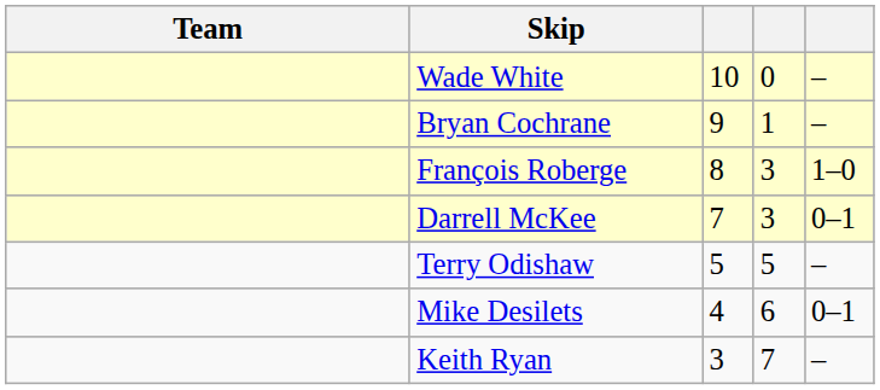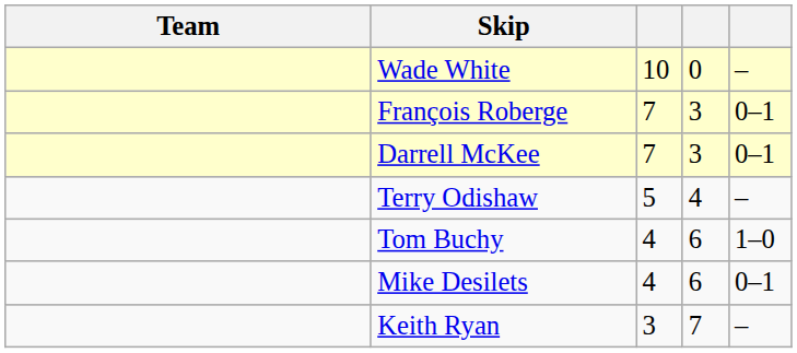 <table class="wikitable">
 <tr>
 <th width=210>Team</th>
 <th width=150>Skip</th>
 <th width=20></th>
 <th width=20></th>
 <th width=30></th>
 </tr>
 <tr bgcolor=#ffffcc>
 <td></td>
 <td><a href='#'>Wade White</a></td>
 <td>10</td>
 <td>0</td>
 <td>–</td>
 </tr>
 <tr bgcolor=#ffffcc>
 <td></td>
-<td><a href='#'>Bryan Cochrane</a></td>
-<td>9</td>
-<td>1</td>
-<td>–</td>
-</tr>
-<tr bgcolor=#ffffcc>
-<td></td>
 <td><a href='#'>François Roberge</a></td>
-<td>8</td>
+<td>7</td>
 <td>3</td>
-<td>1–0</td>
+<td>0–1</td>
 </tr>
 <tr bgcolor=#ffffcc>
 <td></td>
 <td><a href='#'>Darrell McKee</a></td>
 <td>7</td>
 <td>3</td>
 <td>0–1</td>
 </tr>
 <tr>
 <td></td>
 <td><a href='#'>Terry Odishaw</a></td>
 <td>5</td>
-<td>5</td>
+<td>4</td>
 <td>–</td>
+</tr>
+<tr>
+<td></td>
+<td><a href='#'>Tom Buchy</a></td>
+<td>4</td>
+<td>6</td>
+<td>1–0</td>
 </tr>
 <tr>
 <td></td>
 <td><a href='#'>Mike Desilets</a></td>
 <td>4</td>
 <td>6</td>
 <td>0–1</td>
 </tr>
 <tr>
 <td></td>
 <td><a href='#'>Keith Ryan</a></td>
 <td>3</td>
 <td>7</td>
 <td>–</td>
 </tr>
 </table>
